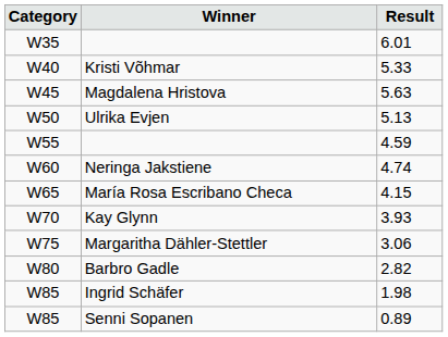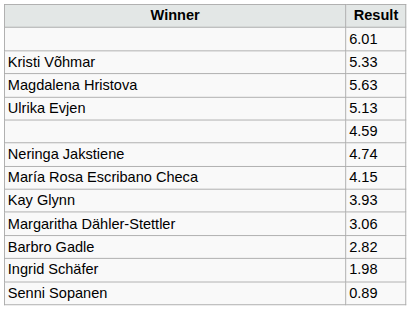 <table class="wikitable" width=35%>
 <tr>
-<td width=15% align="center" bgcolor=#E3E7E6><strong>Category</strong></td>
 <td align="center" bgcolor=#E3E7E6> <strong>Winner</strong></td>
 <td width=15% align="center" bgcolor=#E3E7E6><strong>Result</strong></td>
 </tr>
 <tr>
-<td align="center">W35</td>
 <td> </td>
 <td>6.01</td>
 </tr>
 <tr>
-<td align="center">W40</td>
 <td> Kristi Võhmar</td>
 <td>5.33</td>
 </tr>
 <tr>
-<td align="center">W45</td>
 <td> Magdalena Hristova</td>
 <td>5.63</td>
 </tr>
 <tr>
-<td align="center">W50</td>
 <td> Ulrika Evjen</td>
 <td>5.13</td>
 </tr>
 <tr>
-<td align="center">W55</td>
 <td> </td>
 <td>4.59</td>
 </tr>
 <tr>
-<td align="center">W60</td>
 <td> Neringa Jakstiene</td>
 <td>4.74</td>
 </tr>
 <tr>
-<td align="center">W65</td>
 <td> María Rosa Escribano Checa</td>
 <td>4.15</td>
 </tr>
 <tr>
-<td align="center">W70</td>
 <td> Kay Glynn</td>
 <td>3.93</td>
 </tr>
 <tr>
-<td align="center">W75</td>
 <td> Margaritha Dähler-Stettler</td>
 <td>3.06</td>
 </tr>
 <tr>
-<td align="center">W80</td>
 <td> Barbro Gadle</td>
 <td>2.82</td>
 </tr>
 <tr>
-<td align="center">W85</td>
 <td> Ingrid Schäfer</td>
 <td>1.98</td>
 </tr>
 <tr>
-<td align="center">W85</td>
 <td> Senni Sopanen</td>
 <td>0.89</td>
 </tr>
 </table>
